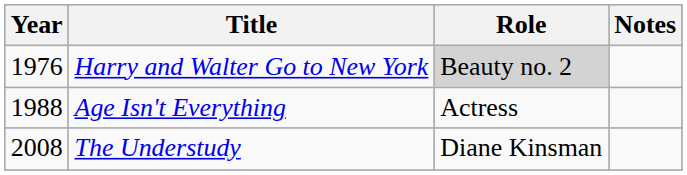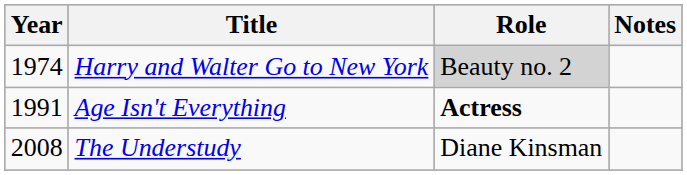 <table class="wikitable sortable">
 <tr>
 <th>Year</th>
 <th>Title</th>
 <th>Role</th>
 <th class="unsortable">Notes</th>
 </tr>
 <tr>
-<td>1976</td>
+<td>1974</td>
 <td><em><a href='#'>Harry and Walter Go to New York</a></em></td>
 <td style="background: lightgrey;">Beauty no. 2</td>
 <td></td>
 </tr>
 <tr>
-<td>1988</td>
+<td>1991</td>
 <td><em><a href='#'>Age Isn't Everything</a></em></td>
-<td>Actress</td>
+<td><strong>Actress</strong></td>
 <td></td>
 </tr>
 <tr>
 <td>2008</td>
 <td><em><a href='#'>The Understudy</a></em></td>
 <td>Diane Kinsman</td>
 <td></td>
 </tr>
 </table>
